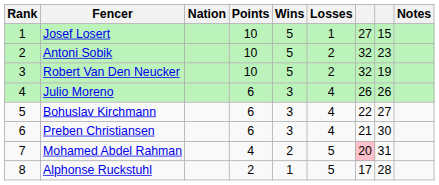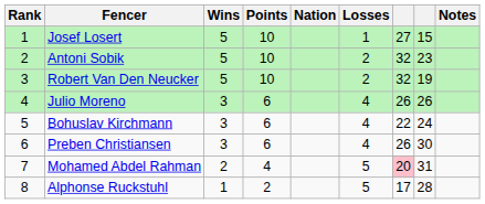 <table class="wikitable sortable" style="text-align: center;">
 <tr>
 <th>Rank</th>
 <th>Fencer</th>
+<th>Wins</th>
+<th>Points</th>
 <th>Nation</th>
-<th>Points</th>
-<th>Wins</th>
 <th>Losses</th>
 <th></th>
 <th></th>
 <th>Notes</th>
 </tr>
 <tr style="background:#bbf3bb;">
 <td>1</td>
 <td align=left><a href='#'>Josef Losert</a></td>
+<td>5</td>
+<td>10</td>
 <td align=left></td>
-<td>10</td>
-<td>5</td>
 <td>1</td>
 <td>27</td>
 <td>15</td>
 <td></td>
 </tr>
 <tr style="background:#bbf3bb;">
 <td>2</td>
 <td align=left><a href='#'>Antoni Sobik</a></td>
+<td>5</td>
+<td>10</td>
 <td align=left></td>
-<td>10</td>
-<td>5</td>
 <td>2</td>
 <td>32</td>
 <td>23</td>
 <td></td>
 </tr>
 <tr style="background:#bbf3bb;">
 <td>3</td>
 <td align=left><a href='#'>Robert Van Den Neucker</a></td>
+<td>5</td>
+<td>10</td>
 <td align=left></td>
-<td>10</td>
-<td>5</td>
 <td>2</td>
 <td>32</td>
 <td>19</td>
 <td></td>
 </tr>
 <tr style="background:#bbf3bb;">
 <td>4</td>
 <td align=left><a href='#'>Julio Moreno</a></td>
+<td>3</td>
+<td>6</td>
 <td align=left></td>
-<td>6</td>
-<td>3</td>
 <td>4</td>
 <td>26</td>
 <td>26</td>
 <td></td>
 </tr>
 <tr>
 <td>5</td>
 <td align=left><a href='#'>Bohuslav Kirchmann</a></td>
+<td>3</td>
+<td>6</td>
 <td align=left></td>
-<td>6</td>
-<td>3</td>
 <td>4</td>
 <td>22</td>
-<td>27</td>
+<td>24</td>
 <td></td>
 </tr>
 <tr>
 <td>6</td>
 <td align=left><a href='#'>Preben Christiansen</a></td>
+<td>3</td>
+<td>6</td>
 <td align=left></td>
-<td>6</td>
-<td>3</td>
 <td>4</td>
-<td>21</td>
+<td>26</td>
 <td>30</td>
 <td></td>
 </tr>
 <tr>
 <td>7</td>
 <td align=left><a href='#'>Mohamed Abdel Rahman</a></td>
+<td>2</td>
+<td>4</td>
 <td align=left></td>
-<td>4</td>
-<td>2</td>
 <td>5</td>
 <td style="background: pink;">20</td>
 <td>31</td>
 <td></td>
 </tr>
 <tr>
 <td>8</td>
 <td align=left><a href='#'>Alphonse Ruckstuhl</a></td>
+<td>1</td>
+<td>2</td>
 <td align=left></td>
-<td>2</td>
-<td>1</td>
 <td>5</td>
 <td>17</td>
 <td>28</td>
 <td></td>
 </tr>
 </table>
